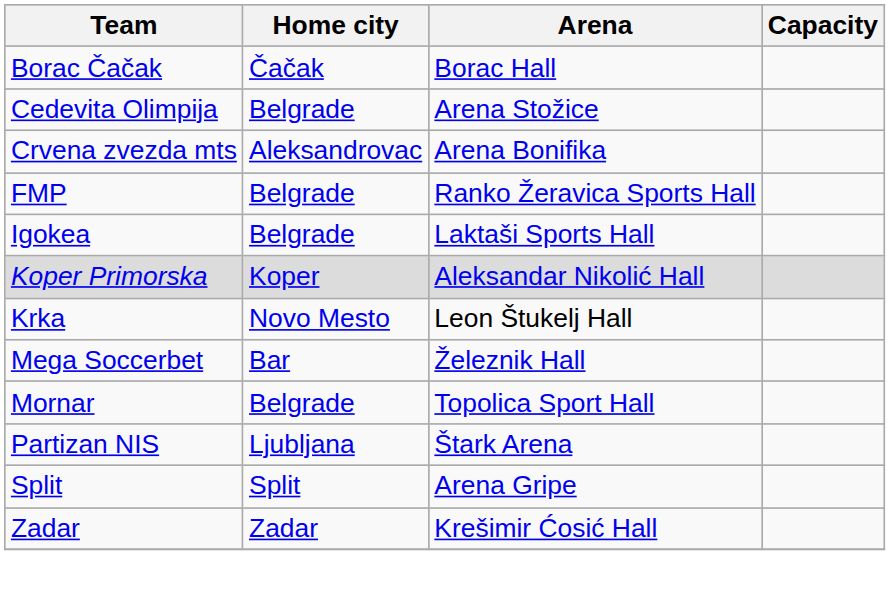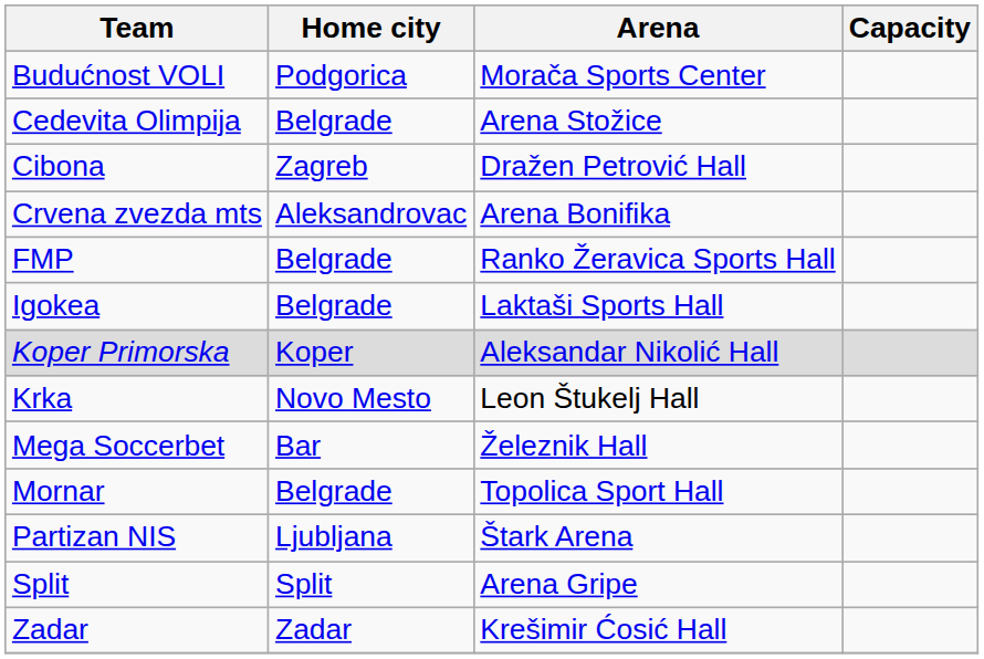 <table class="wikitable sortable">
 <tr>
 <th>Team</th>
 <th>Home city</th>
 <th>Arena</th>
 <th>Capacity</th>
 </tr>
 <tr>
-<td> <a href='#'>Borac Čačak</a></td>
-<td><a href='#'>Čačak</a></td>
-<td><a href='#'>Borac Hall</a></td>
+<td> <a href='#'>Budućnost VOLI</a></td>
+<td><a href='#'>Podgorica</a></td>
+<td><a href='#'>Morača Sports Center</a></td>
 <td style="text-align:center"></td>
 </tr>
 <tr>
 <td> <a href='#'>Cedevita Olimpija</a></td>
 <td><a href='#'>Belgrade</a></td>
 <td><a href='#'>Arena Stožice</a></td>
+<td style="text-align:center"></td>
+</tr>
+<tr>
+<td> <a href='#'>Cibona</a></td>
+<td><a href='#'>Zagreb</a></td>
+<td><a href='#'>Dražen Petrović Hall</a></td>
 <td style="text-align:center"></td>
 </tr>
 <tr>
 <td> <a href='#'>Crvena zvezda mts</a></td>
 <td><a href='#'>Aleksandrovac</a></td>
 <td><a href='#'>Arena Bonifika</a></td>
 <td style="text-align:center"></td>
 </tr>
 <tr>
 <td> <a href='#'>FMP</a></td>
 <td><a href='#'>Belgrade</a></td>
 <td><a href='#'>Ranko Žeravica Sports Hall</a></td>
 <td style="text-align:center"></td>
 </tr>
 <tr>
 <td> <a href='#'>Igokea</a></td>
 <td><a href='#'>Belgrade</a></td>
 <td><a href='#'>Laktaši Sports Hall</a></td>
 <td style="text-align:center"></td>
 </tr>
 <tr style="background-color:#dcdcdc">
 <td> <em><a href='#'>Koper Primorska</a></em></td>
 <td><a href='#'>Koper</a></td>
 <td><a href='#'>Aleksandar Nikolić Hall</a></td>
 <td style="text-align:center"></td>
 </tr>
 <tr>
 <td> <a href='#'>Krka</a></td>
 <td><a href='#'>Novo Mesto</a></td>
 <td>Leon Štukelj Hall</td>
 <td style="text-align:center"></td>
 </tr>
 <tr>
 <td> <a href='#'>Mega Soccerbet</a></td>
 <td><a href='#'>Bar</a></td>
 <td><a href='#'>Železnik Hall</a></td>
 <td style="text-align:center"></td>
 </tr>
 <tr>
 <td> <a href='#'>Mornar</a></td>
 <td><a href='#'>Belgrade</a></td>
 <td><a href='#'>Topolica Sport Hall</a></td>
 <td style="text-align:center"></td>
 </tr>
 <tr>
 <td> <a href='#'>Partizan NIS</a></td>
 <td><a href='#'>Ljubljana</a></td>
 <td><a href='#'>Štark Arena</a></td>
 <td style="text-align:center"></td>
 </tr>
 <tr>
 <td> <a href='#'>Split</a></td>
 <td><a href='#'>Split</a></td>
 <td><a href='#'>Arena Gripe</a></td>
 <td style="text-align:center"></td>
 </tr>
 <tr>
 <td> <a href='#'>Zadar</a></td>
 <td><a href='#'>Zadar</a></td>
 <td><a href='#'>Krešimir Ćosić Hall</a></td>
 <td style="text-align:center"></td>
 </tr>
 <tr>
 </tr>
 </table>
